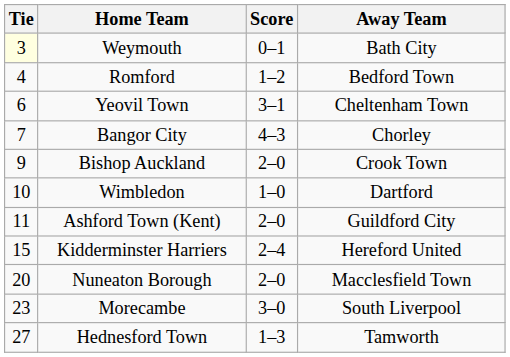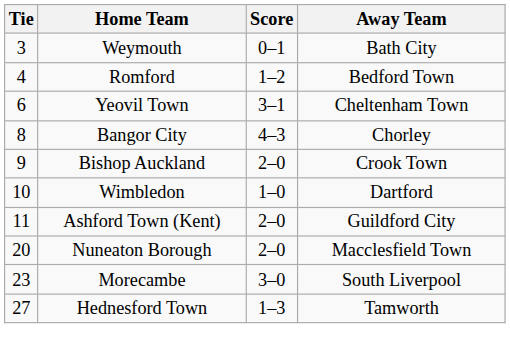 <table class="wikitable" style="text-align:center;">
 <tr>
 <th width=20>Tie</th>
 <th width=175>Home Team</th>
 <th width=20>Score</th>
 <th width=175>Away Team</th>
 </tr>
 <tr>
-<td style="background: lightyellow;">3</td>
+<td>3</td>
 <td>Weymouth</td>
 <td>0–1</td>
 <td>Bath City</td>
 </tr>
 <tr>
 <td>4</td>
 <td>Romford</td>
 <td>1–2</td>
 <td>Bedford Town</td>
 </tr>
 <tr>
 <td>6</td>
 <td>Yeovil Town</td>
 <td>3–1</td>
 <td>Cheltenham Town</td>
 </tr>
 <tr>
-<td>7</td>
+<td>8</td>
 <td>Bangor City</td>
 <td>4–3</td>
 <td>Chorley</td>
 </tr>
 <tr>
 <td>9</td>
 <td>Bishop Auckland</td>
 <td>2–0</td>
 <td>Crook Town</td>
 </tr>
 <tr>
 <td>10</td>
 <td>Wimbledon</td>
 <td>1–0</td>
 <td>Dartford</td>
 </tr>
 <tr>
 <td>11</td>
 <td>Ashford Town (Kent)</td>
 <td>2–0</td>
 <td>Guildford City</td>
 </tr>
 <tr>
-<td>15</td>
-<td>Kidderminster Harriers</td>
-<td>2–4</td>
-<td>Hereford United</td>
-</tr>
-<tr>
 <td>20</td>
 <td>Nuneaton Borough</td>
 <td>2–0</td>
 <td>Macclesfield Town</td>
 </tr>
 <tr>
 <td>23</td>
 <td>Morecambe</td>
 <td>3–0</td>
 <td>South Liverpool</td>
 </tr>
 <tr>
 <td>27</td>
 <td>Hednesford Town</td>
 <td>1–3</td>
 <td>Tamworth</td>
 </tr>
 </table>
